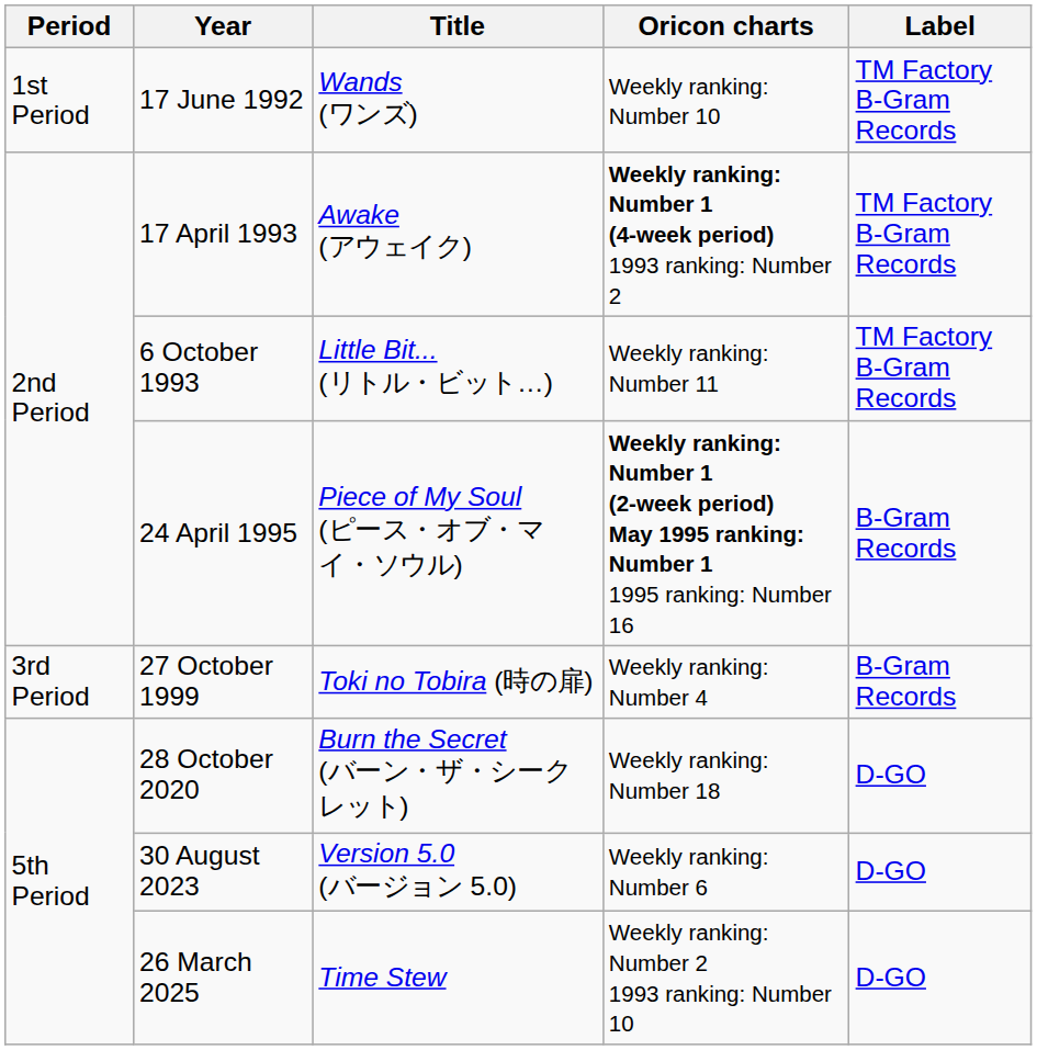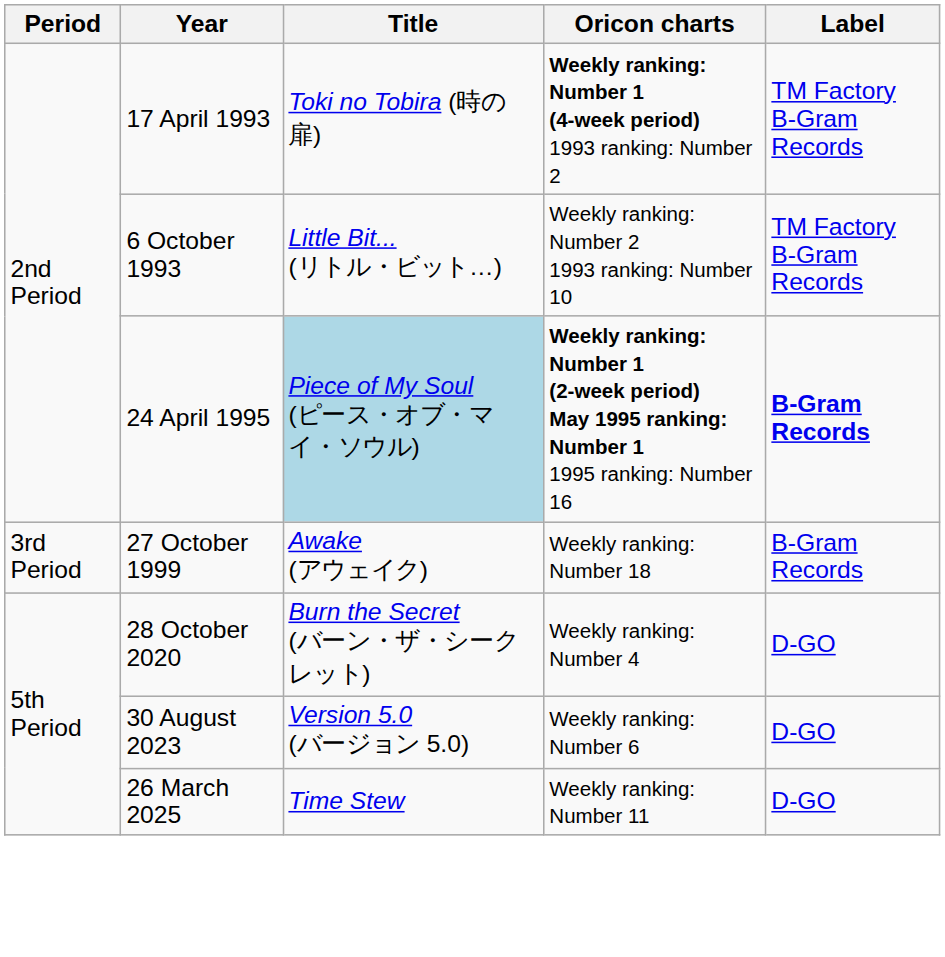 <table class="wikitable">
 <tr>
 <th>Period</th>
 <th>Year</th>
 <th>Title</th>
 <th>Oricon charts</th>
 <th>Label</th>
 </tr>
 <tr>
-<td>1st Period</td>
-<td>17 June 1992</td>
-<td><em><a href='#'>Wands</a></em><br>(ワンズ)</td>
-<td><small>Weekly ranking: Number 10</small></td>
-<td><a href='#'>TM Factory</a><br><a href='#'>B-Gram Records</a><br></td>
-</tr>
-<tr>
 <td rowspan="3">2nd Period</td>
 <td>17 April 1993</td>
-<td><em><a href='#'>Awake</a></em><br>(アウェイク)</td>
+<td><em><a href='#'>Toki no Tobira</a></em> (時の扉)</td>
 <td><small><strong>Weekly ranking: Number 1<br>(4-week period)</strong><br>1993 ranking: Number 2</small></td>
 <td><a href='#'>TM Factory</a><br><a href='#'>B-Gram Records</a><br></td>
 </tr>
 <tr>
 <td>6 October 1993</td>
 <td><em><a href='#'>Little Bit...</a></em><br>(リトル・ビット…)</td>
-<td><small>Weekly ranking: Number 11</small></td>
+<td><small>Weekly ranking: Number 2<br>1993 ranking: Number 10</small></td>
 <td><a href='#'>TM Factory</a><br><a href='#'>B-Gram Records</a><br></td>
 </tr>
 <tr>
 <td>24 April 1995</td>
-<td><em><a href='#'>Piece of My Soul</a></em><br>(ピース・オブ・マイ・ソウル)</td>
+<td style="background: lightblue;"><em><a href='#'>Piece of My Soul</a></em><br>(ピース・オブ・マイ・ソウル)</td>
 <td><small><strong>Weekly ranking: Number 1<br>(2-week period)<br>May 1995 ranking: Number 1</strong><br>1995 ranking: Number 16</small></td>
-<td><a href='#'>B-Gram Records</a></td>
+<td><strong><a href='#'>B-Gram Records</a></strong></td>
 </tr>
 <tr>
 <td>3rd Period</td>
 <td>27 October 1999</td>
-<td><em><a href='#'>Toki no Tobira</a></em> (時の扉)</td>
-<td><small>Weekly ranking: Number 4</small></td>
+<td><em><a href='#'>Awake</a></em><br>(アウェイク)</td>
+<td><small>Weekly ranking: Number 18</small></td>
 <td><a href='#'>B-Gram Records</a></td>
 </tr>
 <tr>
 <td rowspan="3">5th Period</td>
 <td>28 October 2020</td>
 <td><em><a href='#'>Burn the Secret</a></em><br>(バーン・ザ・シークレット)</td>
-<td><small>Weekly ranking: Number 18</small></td>
+<td><small>Weekly ranking: Number 4</small></td>
 <td><a href='#'>D-GO</a></td>
 </tr>
 <tr>
 <td>30 August 2023</td>
 <td><em><a href='#'>Version 5.0</a></em><br>(バージョン 5.0)</td>
 <td><small>Weekly ranking: Number 6</small></td>
 <td><a href='#'>D-GO</a></td>
 </tr>
 <tr>
 <td>26 March 2025</td>
 <td><em><a href='#'>Time Stew</a></em></td>
-<td><small>Weekly ranking: Number 2<br>1993 ranking: Number 10</small></td>
+<td><small>Weekly ranking: Number 11</small></td>
 <td><a href='#'>D-GO</a></td>
 </tr>
 </table>
